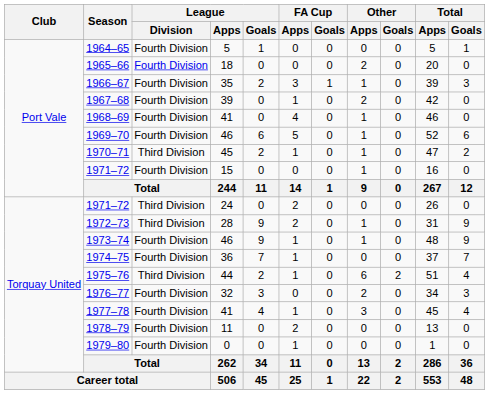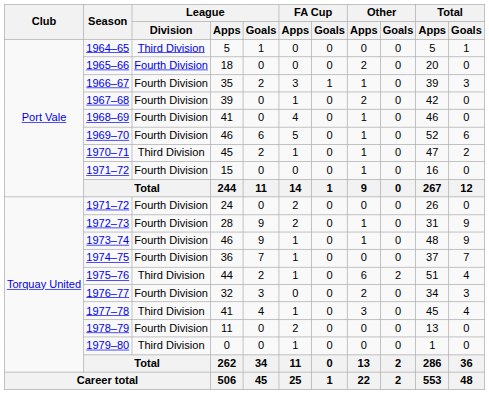 <table class="wikitable" style="text-align: center;">
 <tr>
 <th rowspan="2">Club</th>
 <th rowspan="2">Season</th>
 <th colspan="3">League</th>
 <th colspan="2">FA Cup</th>
 <th colspan="2">Other</th>
 <th colspan="2">Total</th>
 </tr>
 <tr>
 <th>Division</th>
 <th>Apps</th>
 <th>Goals</th>
 <th>Apps</th>
 <th>Goals</th>
 <th>Apps</th>
 <th>Goals</th>
 <th>Apps</th>
 <th>Goals</th>
 </tr>
 <tr>
 <td rowspan="9"><a href='#'>Port Vale</a></td>
 <td><a href='#'>1964–65</a></td>
-<td>Fourth Division</td>
+<td><a href='#'>Third Division</a></td>
 <td>5</td>
 <td>1</td>
 <td>0</td>
 <td>0</td>
 <td>0</td>
 <td>0</td>
 <td>5</td>
 <td>1</td>
 </tr>
 <tr>
 <td><a href='#'>1965–66</a></td>
 <td><a href='#'>Fourth Division</a></td>
 <td>18</td>
 <td>0</td>
 <td>0</td>
 <td>0</td>
 <td>2</td>
 <td>0</td>
 <td>20</td>
 <td>0</td>
 </tr>
 <tr>
 <td><a href='#'>1966–67</a></td>
 <td>Fourth Division</td>
 <td>35</td>
 <td>2</td>
 <td>3</td>
 <td>1</td>
 <td>1</td>
 <td>0</td>
 <td>39</td>
 <td>3</td>
 </tr>
 <tr>
 <td><a href='#'>1967–68</a></td>
 <td>Fourth Division</td>
 <td>39</td>
 <td>0</td>
 <td>1</td>
 <td>0</td>
 <td>2</td>
 <td>0</td>
 <td>42</td>
 <td>0</td>
 </tr>
 <tr>
 <td><a href='#'>1968–69</a></td>
 <td>Fourth Division</td>
 <td>41</td>
 <td>0</td>
 <td>4</td>
 <td>0</td>
 <td>1</td>
 <td>0</td>
 <td>46</td>
 <td>0</td>
 </tr>
 <tr>
 <td><a href='#'>1969–70</a></td>
 <td>Fourth Division</td>
 <td>46</td>
 <td>6</td>
 <td>5</td>
 <td>0</td>
 <td>1</td>
 <td>0</td>
 <td>52</td>
 <td>6</td>
 </tr>
 <tr>
 <td><a href='#'>1970–71</a></td>
 <td>Third Division</td>
 <td>45</td>
 <td>2</td>
 <td>1</td>
 <td>0</td>
 <td>1</td>
 <td>0</td>
 <td>47</td>
 <td>2</td>
 </tr>
 <tr>
 <td><a href='#'>1971–72</a></td>
 <td>Fourth Division</td>
 <td>15</td>
 <td>0</td>
 <td>0</td>
 <td>0</td>
 <td>1</td>
 <td>0</td>
 <td>16</td>
 <td>0</td>
 </tr>
 <tr>
 <th colspan="2">Total</th>
 <th>244</th>
 <th>11</th>
 <th>14</th>
 <th>1</th>
 <th>9</th>
 <th>0</th>
 <th>267</th>
 <th>12</th>
 </tr>
 <tr>
 <td rowspan="10"><a href='#'>Torquay United</a></td>
 <td><a href='#'>1971–72</a></td>
-<td>Third Division</td>
+<td>Fourth Division</td>
 <td>24</td>
 <td>0</td>
 <td>2</td>
 <td>0</td>
 <td>0</td>
 <td>0</td>
 <td>26</td>
 <td>0</td>
 </tr>
 <tr>
 <td><a href='#'>1972–73</a></td>
-<td>Third Division</td>
+<td>Fourth Division</td>
 <td>28</td>
 <td>9</td>
 <td>2</td>
 <td>0</td>
 <td>1</td>
 <td>0</td>
 <td>31</td>
 <td>9</td>
 </tr>
 <tr>
 <td><a href='#'>1973–74</a></td>
 <td>Fourth Division</td>
 <td>46</td>
 <td>9</td>
 <td>1</td>
 <td>0</td>
 <td>1</td>
 <td>0</td>
 <td>48</td>
 <td>9</td>
 </tr>
 <tr>
 <td><a href='#'>1974–75</a></td>
 <td>Fourth Division</td>
 <td>36</td>
 <td>7</td>
 <td>1</td>
 <td>0</td>
 <td>0</td>
 <td>0</td>
 <td>37</td>
 <td>7</td>
 </tr>
 <tr>
 <td><a href='#'>1975–76</a></td>
 <td>Third Division</td>
 <td>44</td>
 <td>2</td>
 <td>1</td>
 <td>0</td>
 <td>6</td>
 <td>2</td>
 <td>51</td>
 <td>4</td>
 </tr>
 <tr>
 <td><a href='#'>1976–77</a></td>
 <td>Fourth Division</td>
 <td>32</td>
 <td>3</td>
 <td>0</td>
 <td>0</td>
 <td>2</td>
 <td>0</td>
 <td>34</td>
 <td>3</td>
 </tr>
 <tr>
 <td><a href='#'>1977–78</a></td>
-<td>Fourth Division</td>
+<td>Third Division</td>
 <td>41</td>
 <td>4</td>
 <td>1</td>
 <td>0</td>
 <td>3</td>
 <td>0</td>
 <td>45</td>
 <td>4</td>
 </tr>
 <tr>
 <td><a href='#'>1978–79</a></td>
 <td>Fourth Division</td>
 <td>11</td>
 <td>0</td>
 <td>2</td>
 <td>0</td>
 <td>0</td>
 <td>0</td>
 <td>13</td>
 <td>0</td>
 </tr>
 <tr>
 <td><a href='#'>1979–80</a></td>
-<td>Fourth Division</td>
+<td>Third Division</td>
 <td>0</td>
 <td>0</td>
 <td>1</td>
 <td>0</td>
 <td>0</td>
 <td>0</td>
 <td>1</td>
 <td>0</td>
 </tr>
 <tr>
 <th colspan="2">Total</th>
 <th>262</th>
 <th>34</th>
 <th>11</th>
 <th>0</th>
 <th>13</th>
 <th>2</th>
 <th>286</th>
 <th>36</th>
 </tr>
 <tr>
 <th colspan="3">Career total</th>
 <th>506</th>
 <th>45</th>
 <th>25</th>
 <th>1</th>
 <th>22</th>
 <th>2</th>
 <th>553</th>
 <th>48</th>
 </tr>
 </table>
